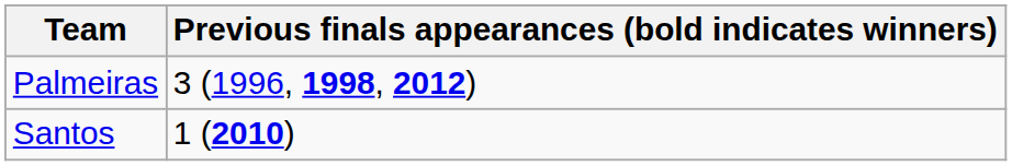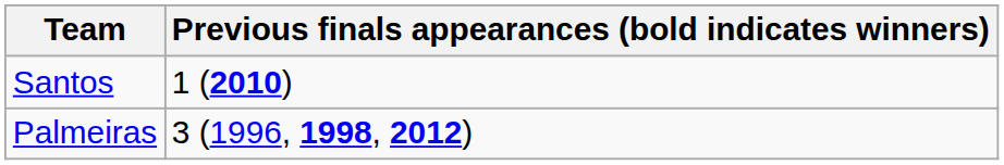 <table class="wikitable">
 <tr>
 <th>Team</th>
 <th>Previous finals appearances (bold indicates winners)</th>
 </tr>
 <tr>
+<td> <a href='#'>Santos</a></td>
+<td>1 (<strong><a href='#'>2010</a></strong>)</td>
+</tr>
+<tr>
 <td> <a href='#'>Palmeiras</a></td>
 <td>3 (<a href='#'>1996</a>, <strong><a href='#'>1998</a></strong>, <strong><a href='#'>2012</a></strong>)</td>
 </tr>
-<tr>
-<td> <a href='#'>Santos</a></td>
-<td>1 (<strong><a href='#'>2010</a></strong>)</td>
-</tr>
 </table>
